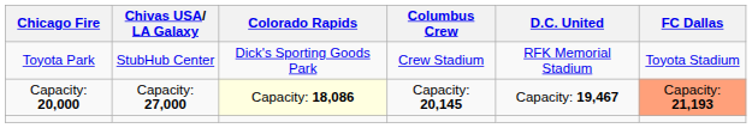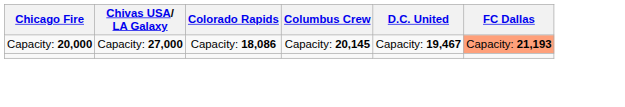 <table class="wikitable" style="text-align:center">
 <tr>
 <th><a href='#'>Chicago Fire</a></th>
 <th><a href='#'>Chivas USA</a>/<br><a href='#'>LA Galaxy</a></th>
 <th><a href='#'>Colorado Rapids</a></th>
 <th><a href='#'>Columbus Crew</a></th>
 <th><a href='#'>D.C. United</a></th>
 <th><a href='#'>FC Dallas</a></th>
 </tr>
 <tr>
-<td><a href='#'>Toyota Park</a></td>
-<td><a href='#'>StubHub Center</a></td>
-<td><a href='#'>Dick's Sporting Goods Park</a></td>
-<td><a href='#'>Crew Stadium</a></td>
-<td><a href='#'>RFK Memorial Stadium</a></td>
-<td><a href='#'>Toyota Stadium</a></td>
-</tr>
-<tr>
 <td>Capacity: <strong>20,000</strong></td>
 <td>Capacity: <strong>27,000</strong></td>
-<td style="background: lightyellow;">Capacity: <strong>18,086</strong></td>
+<td>Capacity: <strong>18,086</strong></td>
 <td>Capacity: <strong>20,145</strong></td>
 <td>Capacity: <strong>19,467</strong></td>
 <td style="background: lightsalmon;">Capacity: <strong>21,193</strong></td>
 </tr>
 <tr>
 <td></td>
 <td></td>
 <td></td>
 <td></td>
 <td></td>
 <td></td>
 </tr>
 </table>
